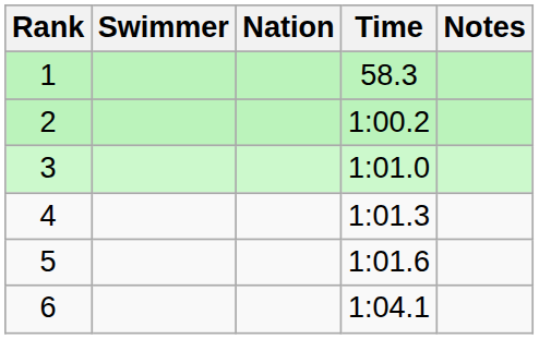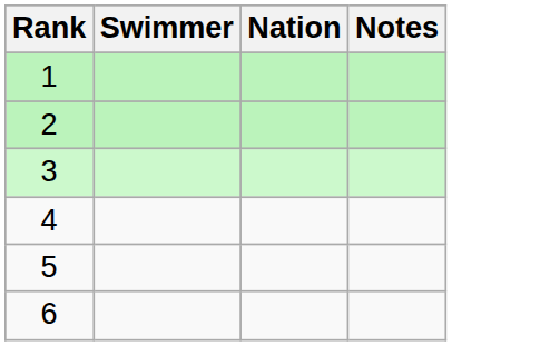 <table class="wikitable sortable" style="text-align:center">
 <tr>
 <th>Rank</th>
 <th>Swimmer</th>
 <th>Nation</th>
-<th>Time</th>
 <th>Notes</th>
 </tr>
 <tr bgcolor=bbf3bb>
 <td>1</td>
 <td align=left></td>
 <td align=left></td>
-<td data-sort-value=0:58.3>58.3</td>
 <td></td>
 </tr>
 <tr bgcolor=bbf3bb>
 <td>2</td>
 <td align=left></td>
 <td align=left></td>
-<td>1:00.2</td>
 <td></td>
 </tr>
 <tr bgcolor=ccf9cc>
 <td>3</td>
 <td align=left></td>
 <td align=left></td>
-<td>1:01.0</td>
 <td></td>
 </tr>
 <tr>
 <td>4</td>
 <td align=left></td>
 <td align=left></td>
-<td>1:01.3</td>
 <td></td>
 </tr>
 <tr>
 <td>5</td>
 <td align=left></td>
 <td align=left></td>
-<td>1:01.6</td>
 <td></td>
 </tr>
 <tr>
 <td>6</td>
 <td align=left></td>
 <td align=left></td>
-<td>1:04.1</td>
 <td></td>
 </tr>
 </table>
